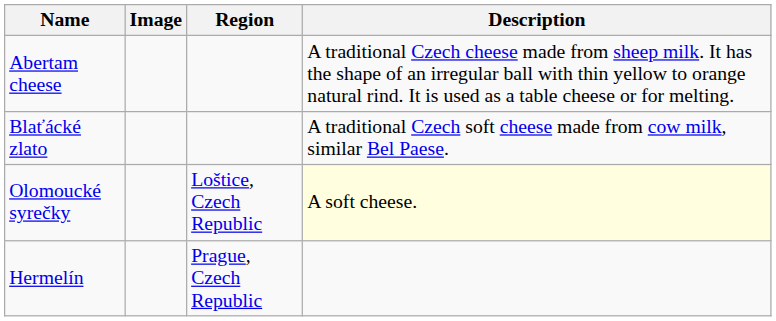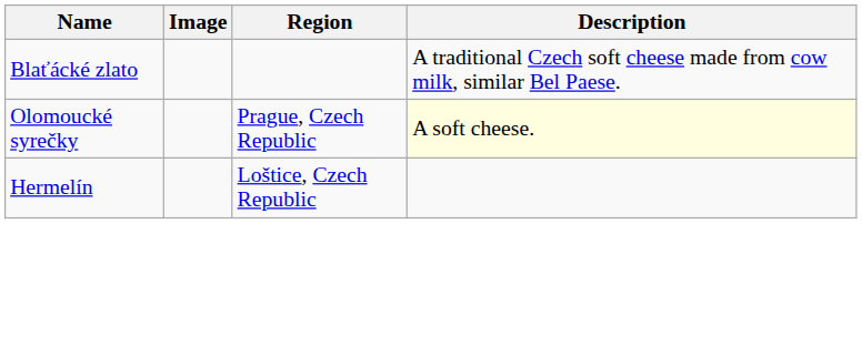 <table class="wikitable sortable" style="width:100%">
 <tr>
 <th>Name</th>
 <th class="unsortable">Image</th>
 <th>Region</th>
 <th>Description</th>
-</tr>
-<tr>
-<td><a href='#'>Abertam cheese</a></td>
-<td></td>
-<td></td>
-<td>A traditional <a href='#'>Czech cheese</a> made from <a href='#'>sheep milk</a>. It has the shape of an irregular ball with thin yellow to orange natural rind. It is used as a table cheese or for melting.</td>
 </tr>
 <tr>
 <td><a href='#'>Blaťácké zlato</a></td>
 <td></td>
 <td></td>
 <td>A traditional <a href='#'>Czech</a> soft <a href='#'>cheese</a> made from <a href='#'>cow milk</a>, similar <a href='#'>Bel Paese</a>.</td>
 </tr>
 <tr>
 <td><a href='#'>Olomoucké syrečky</a></td>
 <td></td>
-<td><a href='#'>Loštice</a>, <a href='#'>Czech Republic</a></td>
+<td><a href='#'>Prague</a>, <a href='#'>Czech Republic</a></td>
 <td style="background: lightyellow;">A soft cheese.</td>
 </tr>
 <tr>
 <td><a href='#'>Hermelín</a></td>
 <td></td>
-<td><a href='#'>Prague</a>, <a href='#'>Czech Republic</a></td>
+<td><a href='#'>Loštice</a>, <a href='#'>Czech Republic</a></td>
 <td></td>
 </tr>
 </table>
